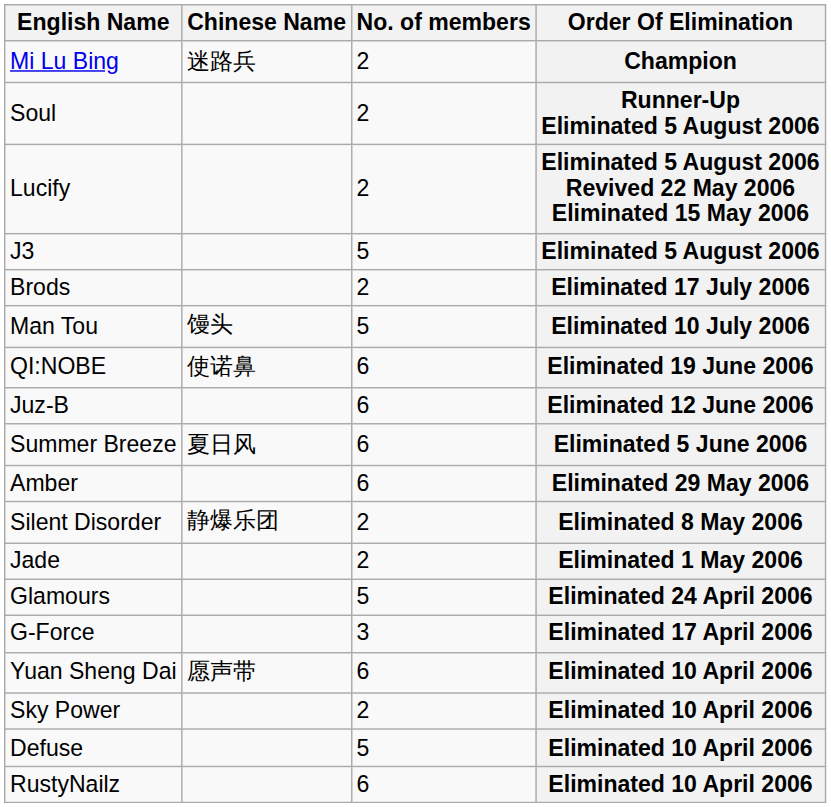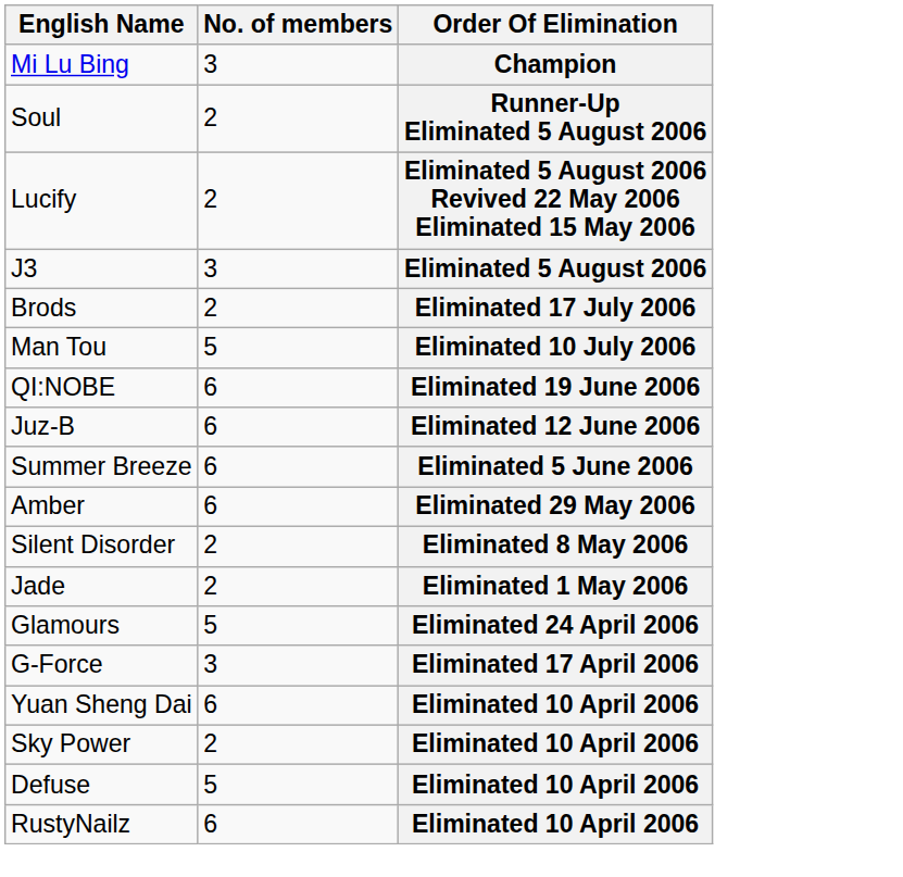 <table class="wikitable">
 <tr>
 <th>English Name</th>
-<th>Chinese Name</th>
 <th>No. of members</th>
 <th>Order Of Elimination</th>
 </tr>
 <tr style="background-color:#F9F9F9">
 <td><a href='#'>Mi Lu Bing</a></td>
-<td>迷路兵</td>
-<td>2</td>
+<td>3</td>
 <th style="text-align:center"><strong>Champion</strong></th>
 </tr>
 <tr style="background-color:#F9F9F9">
 <td>Soul</td>
-<td></td>
 <td>2</td>
 <th style="text-align:center"><strong>Runner-Up</strong><br><strong>Eliminated 5 August 2006</strong></th>
 </tr>
 <tr style="background-color:#F9F9F9">
 <td>Lucify</td>
-<td></td>
 <td>2</td>
 <th style="text-align:center"><strong>Eliminated 5 August 2006</strong><br><strong>Revived 22 May 2006</strong><br><strong>Eliminated 15 May 2006</strong></th>
 </tr>
 <tr style="background-color:#F9F9F9">
 <td>J3</td>
-<td></td>
-<td>5</td>
+<td>3</td>
 <th style="text-align:center"><strong>Eliminated 5 August 2006</strong></th>
 </tr>
 <tr style="background-color:#F9F9F9">
 <td>Brods</td>
-<td></td>
 <td>2</td>
 <th style="text-align:center"><strong>Eliminated 17 July 2006</strong></th>
 </tr>
 <tr style="background-color:#F9F9F9">
 <td>Man Tou</td>
-<td>馒头</td>
 <td>5</td>
 <th style="text-align:center"><strong>Eliminated 10 July 2006</strong></th>
 </tr>
 <tr style="background-color:#F9F9F9">
 <td>QI:NOBE</td>
-<td>使诺鼻</td>
 <td>6</td>
 <th style="text-align:center"><strong>Eliminated 19 June 2006</strong></th>
 </tr>
 <tr style="background-color:#F9F9F9">
 <td>Juz-B</td>
-<td></td>
 <td>6</td>
 <th style="text-align:center"><strong>Eliminated 12 June 2006</strong></th>
 </tr>
 <tr style="background-color:#F9F9F9">
 <td>Summer Breeze</td>
-<td>夏日风</td>
 <td>6</td>
 <th style="text-align:center"><strong>Eliminated 5 June 2006</strong></th>
 </tr>
 <tr style="background-color:#F9F9F9">
 <td>Amber</td>
-<td></td>
 <td>6</td>
 <th style="text-align:center"><strong>Eliminated 29 May 2006</strong></th>
 </tr>
 <tr style="background-color:#F9F9F9">
 <td>Silent Disorder</td>
-<td>静爆乐团</td>
 <td>2</td>
 <th style="text-align:center"><strong>Eliminated 8 May 2006</strong></th>
 </tr>
 <tr style="background-color:#F9F9F9">
 <td>Jade</td>
-<td></td>
 <td>2</td>
 <th style="text-align:center"><strong>Eliminated 1 May 2006</strong></th>
 </tr>
 <tr style="background-color:#F9F9F9">
 <td>Glamours</td>
-<td></td>
 <td>5</td>
 <th style="text-align:center"><strong>Eliminated 24 April 2006</strong></th>
 </tr>
 <tr style="background-color:#F9F9F9">
 <td>G-Force</td>
-<td></td>
 <td>3</td>
 <th style="text-align:center"><strong>Eliminated 17 April 2006</strong></th>
 </tr>
 <tr style="background-color:#F9F9F9">
 <td>Yuan Sheng Dai</td>
-<td>愿声带</td>
 <td>6</td>
 <th style="text-align:center"><strong>Eliminated 10 April 2006</strong></th>
 </tr>
 <tr style="background-color:#F9F9F9">
 <td>Sky Power</td>
-<td></td>
 <td>2</td>
 <th style="text-align:center"><strong>Eliminated 10 April 2006</strong></th>
 </tr>
 <tr style="background-color:#F9F9F9">
 <td>Defuse</td>
-<td></td>
 <td>5</td>
 <th style="text-align:center"><strong>Eliminated 10 April 2006</strong></th>
 </tr>
 <tr style="background-color:#F9F9F9">
 <td>RustyNailz</td>
-<td></td>
 <td>6</td>
 <th style="text-align:center"><strong>Eliminated 10 April 2006</strong></th>
 </tr>
 </table>
